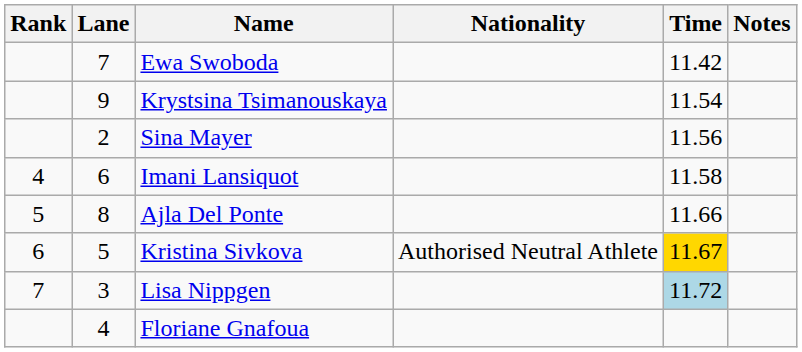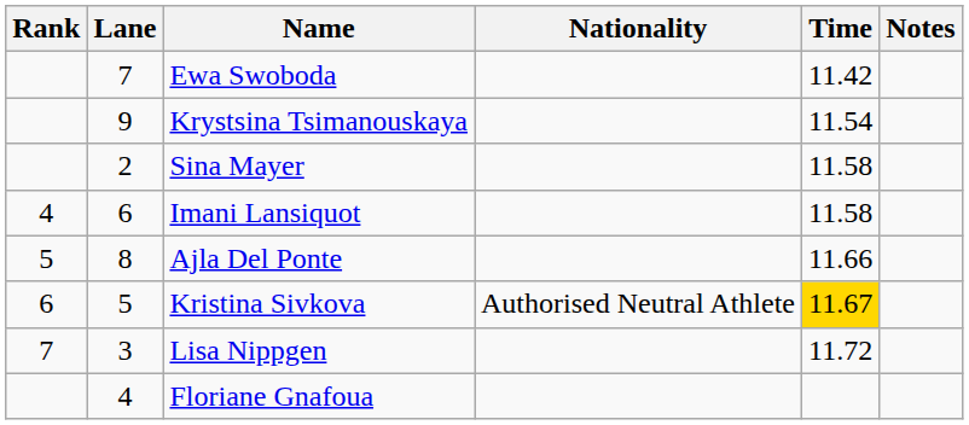 <table class="wikitable sortable" style="text-align:center">
 <tr>
 <th>Rank</th>
 <th>Lane</th>
 <th>Name</th>
 <th>Nationality</th>
 <th>Time</th>
 <th>Notes</th>
 </tr>
 <tr>
 <td></td>
 <td>7</td>
 <td align=left><a href='#'>Ewa Swoboda</a></td>
 <td align=left></td>
 <td>11.42</td>
 <td></td>
 </tr>
 <tr>
 <td></td>
 <td>9</td>
 <td align=left><a href='#'>Krystsina Tsimanouskaya</a></td>
 <td align=left></td>
 <td>11.54</td>
 <td></td>
 </tr>
 <tr>
 <td></td>
 <td>2</td>
 <td align=left><a href='#'>Sina Mayer</a></td>
 <td align=left></td>
-<td>11.56</td>
+<td>11.58</td>
 <td></td>
 </tr>
 <tr>
 <td>4</td>
 <td>6</td>
 <td align=left><a href='#'>Imani Lansiquot</a></td>
 <td align=left></td>
 <td>11.58</td>
 <td></td>
 </tr>
 <tr>
 <td>5</td>
 <td>8</td>
 <td align=left><a href='#'>Ajla Del Ponte</a></td>
 <td align=left></td>
 <td>11.66</td>
 <td></td>
 </tr>
 <tr>
 <td>6</td>
 <td>5</td>
 <td align=left><a href='#'>Kristina Sivkova</a></td>
 <td align=left>Authorised Neutral Athlete</td>
 <td style="background: gold;">11.67</td>
 <td></td>
 </tr>
 <tr>
 <td>7</td>
 <td>3</td>
 <td align=left><a href='#'>Lisa Nippgen</a></td>
 <td align=left></td>
-<td style="background: lightblue;">11.72</td>
+<td>11.72</td>
 <td></td>
 </tr>
 <tr>
 <td></td>
 <td>4</td>
 <td align=left><a href='#'>Floriane Gnafoua</a></td>
 <td align=left></td>
 <td></td>
 <td></td>
 </tr>
 </table>
